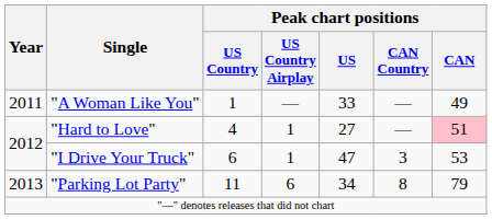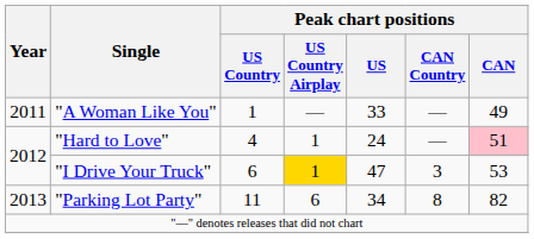 <table class="wikitable" style="text-align:center;">
 <tr>
 <th rowspan="2">Year</th>
 <th rowspan="2">Single</th>
 <th colspan="5">Peak chart positions</th>
 </tr>
 <tr style="font-size:smaller;">
 <th width="45"><a href='#'>US Country</a></th>
 <th width="45"><a href='#'>US Country Airplay</a></th>
 <th width="45"><a href='#'>US</a></th>
 <th width="45"><a href='#'>CAN Country</a><br></th>
 <th width="45"><a href='#'>CAN</a></th>
 </tr>
 <tr>
 <td>2011</td>
 <td align="left">"<a href='#'>A Woman Like You</a>"</td>
 <td>1</td>
 <td>—</td>
 <td>33</td>
 <td>—</td>
 <td>49</td>
 </tr>
 <tr>
 <td rowspan="2">2012</td>
 <td align="left">"<a href='#'>Hard to Love</a>"</td>
 <td>4</td>
 <td>1</td>
-<td>27</td>
+<td>24</td>
 <td>—</td>
 <td style="background: pink;">51</td>
 </tr>
 <tr>
 <td align="left">"<a href='#'>I Drive Your Truck</a>"</td>
 <td>6</td>
-<td>1</td>
+<td style="background: gold;">1</td>
 <td>47</td>
 <td>3</td>
 <td>53</td>
 </tr>
 <tr>
 <td>2013</td>
 <td align="left">"<a href='#'>Parking Lot Party</a>"</td>
 <td>11</td>
 <td>6</td>
 <td>34</td>
 <td>8</td>
-<td>79</td>
+<td>82</td>
 </tr>
 <tr>
 <td colspan="7" style="font-size:8pt">"—" denotes releases that did not chart</td>
 </tr>
 <tr>
 </tr>
 </table>
